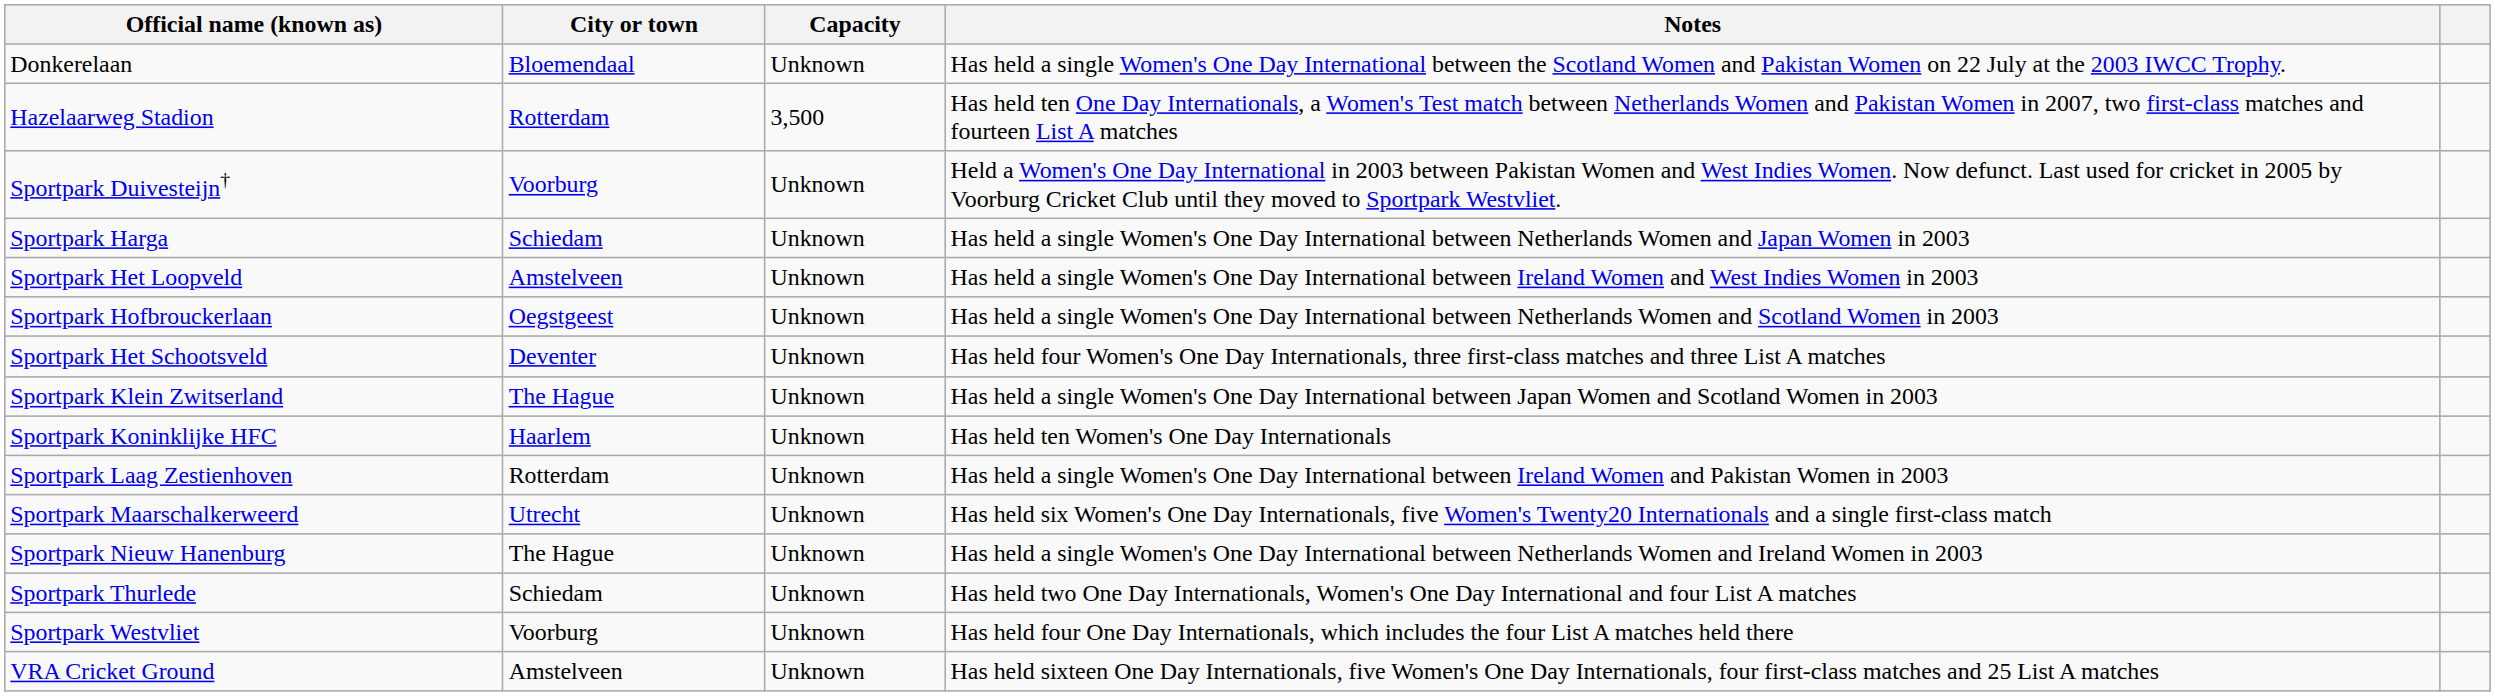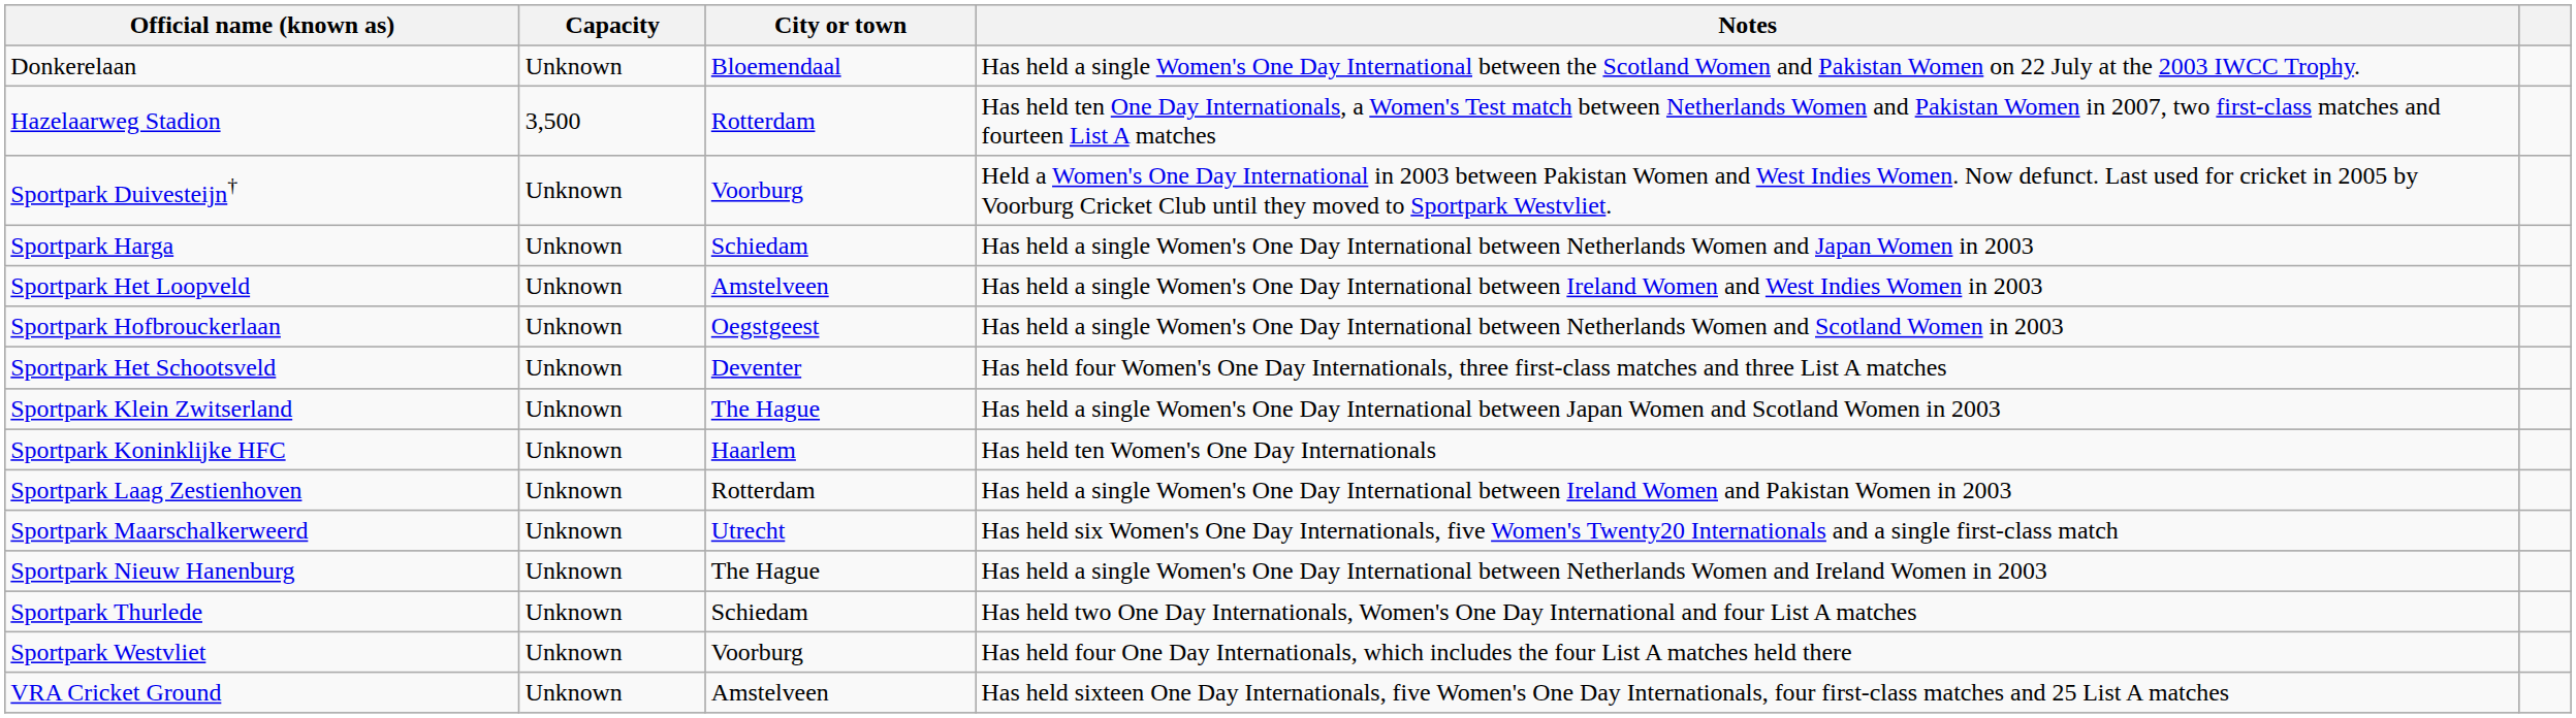 <table class="wikitable" style="font-size:95%;" width="100%">
 <tr>
 <th width=10%>Official name (known as)</th>
+<th width=3%>Capacity</th>
 <th width=5%>City or town</th>
-<th width=3%>Capacity</th>
 <th width=30%>Notes</th>
 <th width=1%></th>
 </tr>
 <tr>
 <td>Donkerelaan</td>
+<td>Unknown</td>
 <td><a href='#'>Bloemendaal</a></td>
-<td>Unknown</td>
 <td>Has held a single <a href='#'>Women's One Day International</a> between the <a href='#'>Scotland Women</a> and <a href='#'>Pakistan Women</a> on 22 July at the <a href='#'>2003 IWCC Trophy</a>.</td>
 <td></td>
 </tr>
 <tr>
 <td><a href='#'>Hazelaarweg Stadion</a></td>
+<td>3,500</td>
 <td><a href='#'>Rotterdam</a></td>
-<td>3,500</td>
 <td>Has held ten <a href='#'>One Day Internationals</a>, a <a href='#'>Women's Test match</a> between <a href='#'>Netherlands Women</a> and <a href='#'>Pakistan Women</a> in 2007, two <a href='#'>first-class</a> matches and fourteen <a href='#'>List A</a> matches</td>
 <td></td>
 </tr>
 <tr>
 <td><a href='#'>Sportpark Duivesteijn</a><sup>†</sup></td>
+<td>Unknown</td>
 <td><a href='#'>Voorburg</a></td>
-<td>Unknown</td>
 <td>Held a <a href='#'>Women's One Day International</a> in 2003 between Pakistan Women and <a href='#'>West Indies Women</a>. Now defunct.  Last used for cricket in 2005 by Voorburg Cricket Club until they moved to <a href='#'>Sportpark Westvliet</a>.</td>
 <td></td>
 </tr>
 <tr>
 <td><a href='#'>Sportpark Harga</a></td>
+<td>Unknown</td>
 <td><a href='#'>Schiedam</a></td>
-<td>Unknown</td>
 <td>Has held a single Women's One Day International between Netherlands Women and <a href='#'>Japan Women</a> in 2003</td>
 <td></td>
 </tr>
 <tr>
 <td><a href='#'>Sportpark Het Loopveld</a></td>
+<td>Unknown</td>
 <td><a href='#'>Amstelveen</a></td>
-<td>Unknown</td>
 <td>Has held a single Women's One Day International between <a href='#'>Ireland Women</a> and <a href='#'>West Indies Women</a> in 2003</td>
 <td></td>
 </tr>
 <tr>
 <td><a href='#'>Sportpark Hofbrouckerlaan</a></td>
+<td>Unknown</td>
 <td><a href='#'>Oegstgeest</a></td>
-<td>Unknown</td>
 <td>Has held a single Women's One Day International between Netherlands Women and <a href='#'>Scotland Women</a> in 2003</td>
 <td></td>
 </tr>
 <tr>
 <td><a href='#'>Sportpark Het Schootsveld</a></td>
+<td>Unknown</td>
 <td><a href='#'>Deventer</a></td>
-<td>Unknown</td>
 <td>Has held four Women's One Day Internationals, three first-class matches and three List A matches</td>
 <td></td>
 </tr>
 <tr>
 <td><a href='#'>Sportpark Klein Zwitserland</a></td>
+<td>Unknown</td>
 <td><a href='#'>The Hague</a></td>
-<td>Unknown</td>
 <td>Has held a single Women's One Day International between Japan Women and Scotland Women in 2003</td>
 <td></td>
 </tr>
 <tr>
 <td><a href='#'>Sportpark Koninklijke HFC</a></td>
+<td>Unknown</td>
 <td><a href='#'>Haarlem</a></td>
-<td>Unknown</td>
 <td>Has held ten Women's One Day Internationals</td>
 <td></td>
 </tr>
 <tr>
 <td><a href='#'>Sportpark Laag Zestienhoven</a></td>
+<td>Unknown</td>
 <td>Rotterdam</td>
-<td>Unknown</td>
 <td>Has held a single Women's One Day International between <a href='#'>Ireland Women</a> and Pakistan Women in 2003</td>
 <td></td>
 </tr>
 <tr>
 <td><a href='#'>Sportpark Maarschalkerweerd</a></td>
+<td>Unknown</td>
 <td><a href='#'>Utrecht</a></td>
-<td>Unknown</td>
 <td>Has held six Women's One Day Internationals, five <a href='#'>Women's Twenty20 Internationals</a> and a single first-class match</td>
 <td></td>
 </tr>
 <tr>
 <td><a href='#'>Sportpark Nieuw Hanenburg</a></td>
+<td>Unknown</td>
 <td>The Hague</td>
-<td>Unknown</td>
 <td>Has held a single Women's One Day International between Netherlands Women and Ireland Women in 2003</td>
 <td></td>
 </tr>
 <tr>
 <td><a href='#'>Sportpark Thurlede</a></td>
+<td>Unknown</td>
 <td>Schiedam</td>
-<td>Unknown</td>
 <td>Has held two One Day Internationals, Women's One Day International and four List A matches</td>
 <td></td>
 </tr>
 <tr>
 <td><a href='#'>Sportpark Westvliet</a></td>
+<td>Unknown</td>
 <td>Voorburg</td>
-<td>Unknown</td>
 <td>Has held four One Day Internationals, which includes the four List A matches held there</td>
 <td></td>
 </tr>
 <tr>
 <td><a href='#'>VRA Cricket Ground</a></td>
+<td>Unknown</td>
 <td>Amstelveen</td>
-<td>Unknown</td>
 <td>Has held sixteen One Day Internationals, five Women's One Day Internationals, four first-class matches and 25 List A matches</td>
 <td></td>
 </tr>
 </table>
